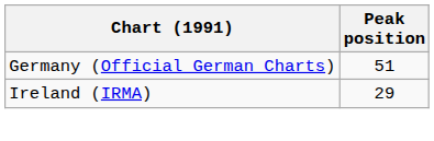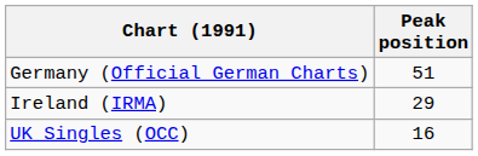 <table class="wikitable sortable">
 <tr>
 <th>Chart (1991)</th>
 <th>Peak<br>position</th>
 </tr>
 <tr>
 <td align="left">Germany (<a href='#'>Official German Charts</a>)</td>
 <td style="text-align:center;">51</td>
 </tr>
 <tr>
 <td align="left">Ireland (<a href='#'>IRMA</a>)</td>
 <td style="text-align:center;">29</td>
 </tr>
+<tr>
+<td align="left"><a href='#'>UK Singles</a> (<a href='#'>OCC</a>)</td>
+<td style="text-align:center;">16</td>
+</tr>
 </table>
